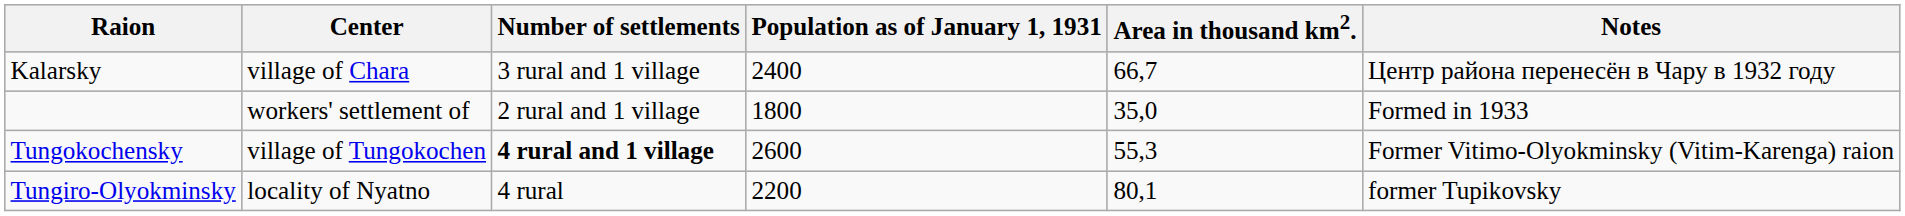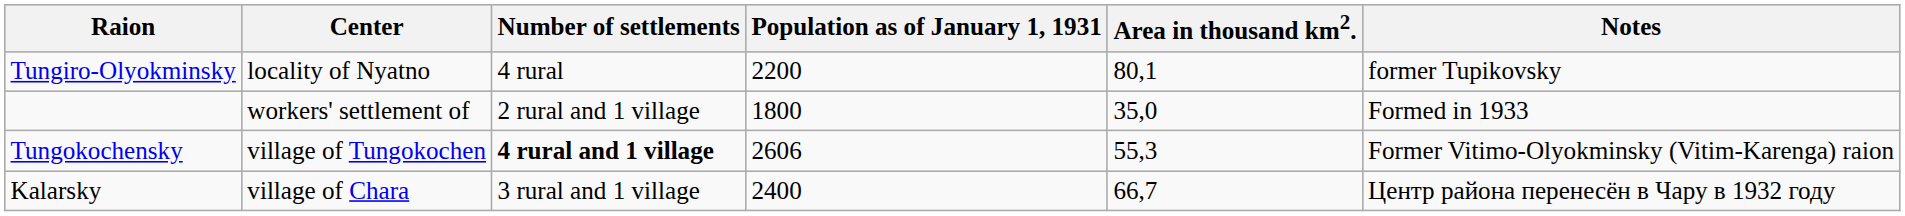 <table class="wikitable">
 <tr>
 <th>Raion</th>
 <th>Center</th>
 <th>Number of settlements</th>
 <th>Population as of January 1, 1931</th>
 <th>Area in thousand km<sup>2</sup>.</th>
 <th>Notes</th>
 </tr>
 <tr>
-<td>Kalarsky</td>
-<td>village of <a href='#'>Chara</a></td>
-<td>3 rural and 1 village</td>
-<td>2400</td>
-<td>66,7</td>
-<td>Центр района перенесён в Чару в 1932 году</td>
+<td><a href='#'>Tungiro-Olyokminsky</a></td>
+<td>locality of Nyatno</td>
+<td>4 rural</td>
+<td>2200</td>
+<td>80,1</td>
+<td>former Tupikovsky</td>
 </tr>
 <tr>
 <td></td>
 <td>workers' settlement of </td>
 <td>2 rural and 1 village</td>
 <td>1800</td>
 <td>35,0</td>
 <td>Formed in 1933</td>
 </tr>
 <tr>
 <td><a href='#'>Tungokochensky</a></td>
 <td>village of <a href='#'>Tungokochen</a></td>
 <td><strong>4 rural and 1 village</strong></td>
-<td>2600</td>
+<td>2606</td>
 <td>55,3</td>
 <td>Former Vitimo-Olyokminsky (Vitim-Karenga) raion</td>
 </tr>
 <tr>
-<td><a href='#'>Tungiro-Olyokminsky</a></td>
-<td>locality of Nyatno</td>
-<td>4 rural</td>
-<td>2200</td>
-<td>80,1</td>
-<td>former Tupikovsky</td>
+<td>Kalarsky</td>
+<td>village of <a href='#'>Chara</a></td>
+<td>3 rural and 1 village</td>
+<td>2400</td>
+<td>66,7</td>
+<td>Центр района перенесён в Чару в 1932 году</td>
 </tr>
 </table>
